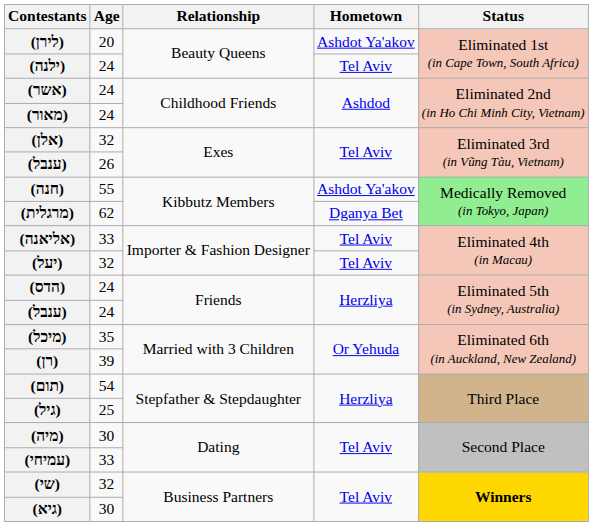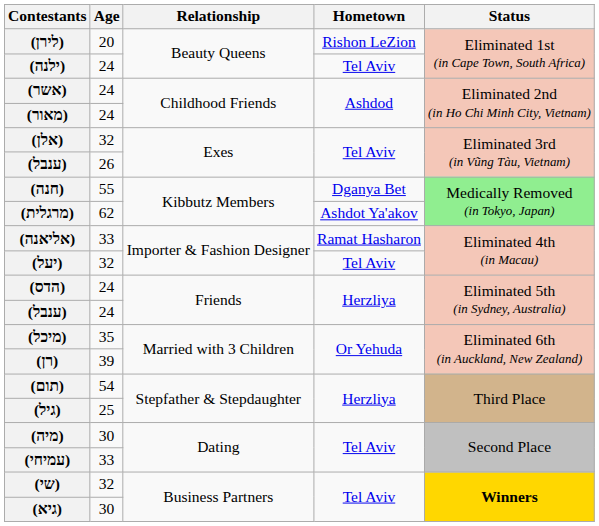 <table class="wikitable sortable" style="text-align:center;">
 <tr>
 <th scope="col">Contestants</th>
 <th scope="col">Age</th>
 <th class="unsortable" scope="col">Relationship</th>
 <th scope="col" class="unsortable">Hometown</th>
 <th scope="col">Status</th>
 </tr>
 <tr>
 <th scope="row"> (לירן)</th>
 <td>20</td>
 <td rowspan="2">Beauty Queens</td>
-<td><a href='#'>Ashdot Ya'akov</a></td>
+<td><a href='#'>Rishon LeZion</a></td>
 <td rowspan="2" bgcolor="f4c7b8">Eliminated 1st<br><small><em>(in Cape Town, South Africa)</em></small></td>
 </tr>
 <tr>
 <th scope="row"> (ילנה)</th>
 <td>24</td>
 <td><a href='#'>Tel Aviv</a></td>
 </tr>
 <tr>
 <th scope="row"> (אשר)</th>
 <td>24</td>
 <td rowspan="2">Childhood Friends</td>
 <td rowspan="2"><a href='#'>Ashdod</a></td>
 <td rowspan="2" bgcolor="f4c7b8">Eliminated 2nd<br><small><em>(in Ho Chi Minh City, Vietnam)</em></small></td>
 </tr>
 <tr>
 <th scope="row"> (מאור)</th>
 <td>24</td>
 </tr>
 <tr>
 <th scope="row"> (אלן)</th>
 <td>32</td>
 <td rowspan="2">Exes</td>
 <td rowspan="2"><a href='#'>Tel Aviv</a></td>
 <td rowspan="2" bgcolor="f4c7b8">Eliminated 3rd<br><small><em>(in Vũng Tàu, Vietnam)</em></small></td>
 </tr>
 <tr>
 <th scope="row"> (ענבל)</th>
 <td>26</td>
 </tr>
 <tr>
 <th scope="row"> (חנה)</th>
 <td>55</td>
 <td rowspan="2">Kibbutz Members</td>
-<td><a href='#'>Ashdot Ya'akov</a></td>
+<td><a href='#'>Dganya Bet</a></td>
 <td rowspan="2" bgcolor="lightgreen">Medically Removed<br><small><em>(in Tokyo, Japan)</em></small></td>
 </tr>
 <tr>
 <th scope="row"> (מרגלית)</th>
 <td>62</td>
-<td><a href='#'>Dganya Bet</a></td>
+<td><a href='#'>Ashdot Ya'akov</a></td>
 </tr>
 <tr>
 <th scope="row"> (אליאנה)</th>
 <td>33</td>
 <td rowspan="2">Importer & Fashion Designer</td>
-<td><a href='#'>Tel Aviv</a></td>
+<td><a href='#'>Ramat Hasharon</a></td>
 <td rowspan="2" bgcolor="f4c7b8">Eliminated 4th<br><small><em>(in Macau)</em></small></td>
 </tr>
 <tr>
 <th scope="row"> (יעל)</th>
 <td>32</td>
 <td><a href='#'>Tel Aviv</a></td>
 </tr>
 <tr>
 <th scope="row"> (הדס)</th>
 <td>24</td>
 <td rowspan="2">Friends</td>
 <td rowspan="2"><a href='#'>Herzliya</a></td>
 <td rowspan="2" bgcolor="f4c7b8">Eliminated 5th<br><small><em>(in Sydney, Australia)</em></small></td>
 </tr>
 <tr>
 <th scope="row"> (ענבל)</th>
 <td>24</td>
 </tr>
 <tr>
 <th scope="row"> (מיכל)</th>
 <td>35</td>
 <td rowspan="2">Married with 3 Children</td>
 <td rowspan="2"><a href='#'>Or Yehuda</a></td>
 <td rowspan="2" bgcolor="f4c7b8">Eliminated 6th<br><small><em>(in Auckland, New Zealand)</em></small></td>
 </tr>
 <tr>
 <th scope="row"> (רן)</th>
 <td>39</td>
 </tr>
 <tr>
 <th scope="row"> (תום)</th>
 <td>54</td>
 <td rowspan="2">Stepfather & Stepdaughter</td>
 <td rowspan="2"><a href='#'>Herzliya</a></td>
 <td rowspan="2" bgcolor="tan">Third Place</td>
 </tr>
 <tr>
 <th scope="row"> (גיל)</th>
 <td>25</td>
 </tr>
 <tr>
 <th scope="row"> (מיה)</th>
 <td>30</td>
 <td rowspan="2">Dating</td>
 <td rowspan="2"><a href='#'>Tel Aviv</a></td>
 <td rowspan="2" bgcolor="silver">Second Place</td>
 </tr>
 <tr>
 <th scope="row"> (עמיחי)</th>
 <td>33</td>
 </tr>
 <tr>
 <th scope="row"> (שי)</th>
 <td>32</td>
 <td rowspan="2">Business Partners</td>
 <td rowspan="2"><a href='#'>Tel Aviv</a></td>
 <td rowspan="2" bgcolor="gold"><strong>Winners</strong></td>
 </tr>
 <tr>
 <th scope="row"> (גיא)</th>
 <td>30</td>
 </tr>
 </table>
